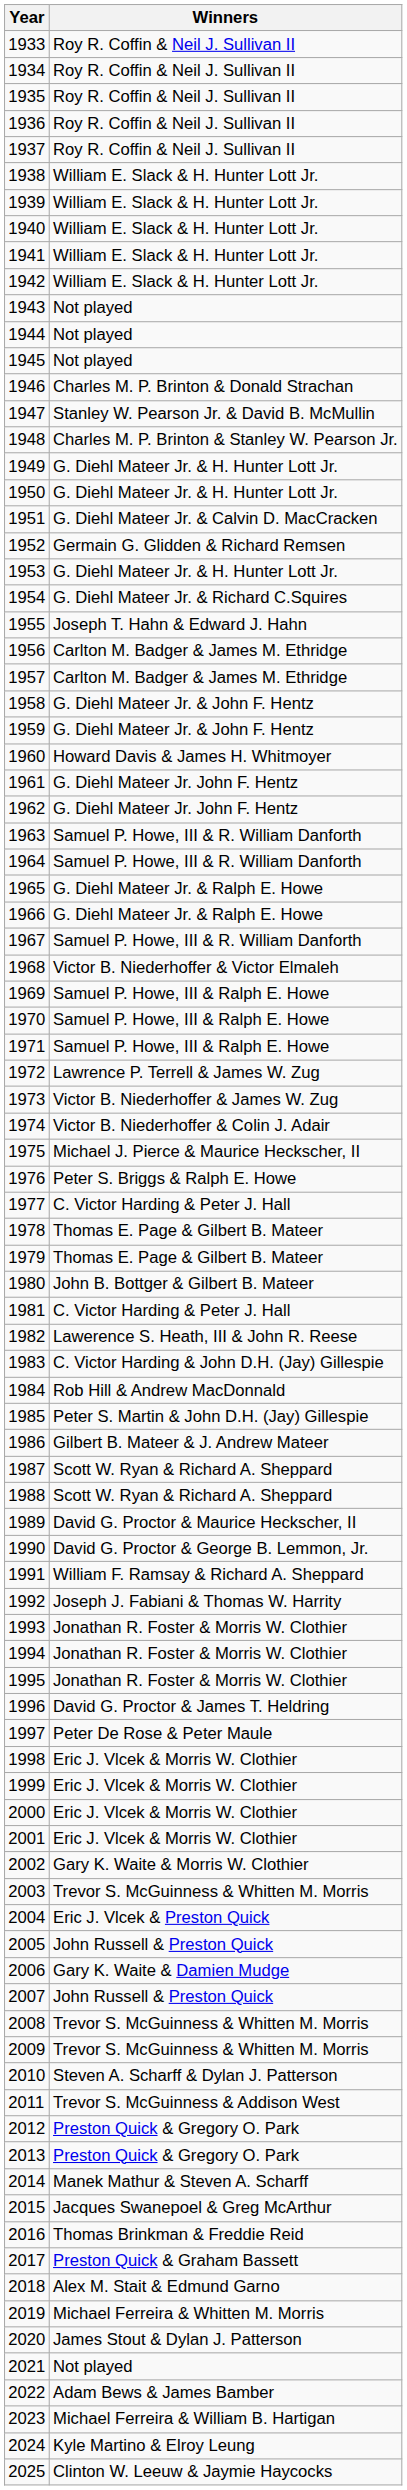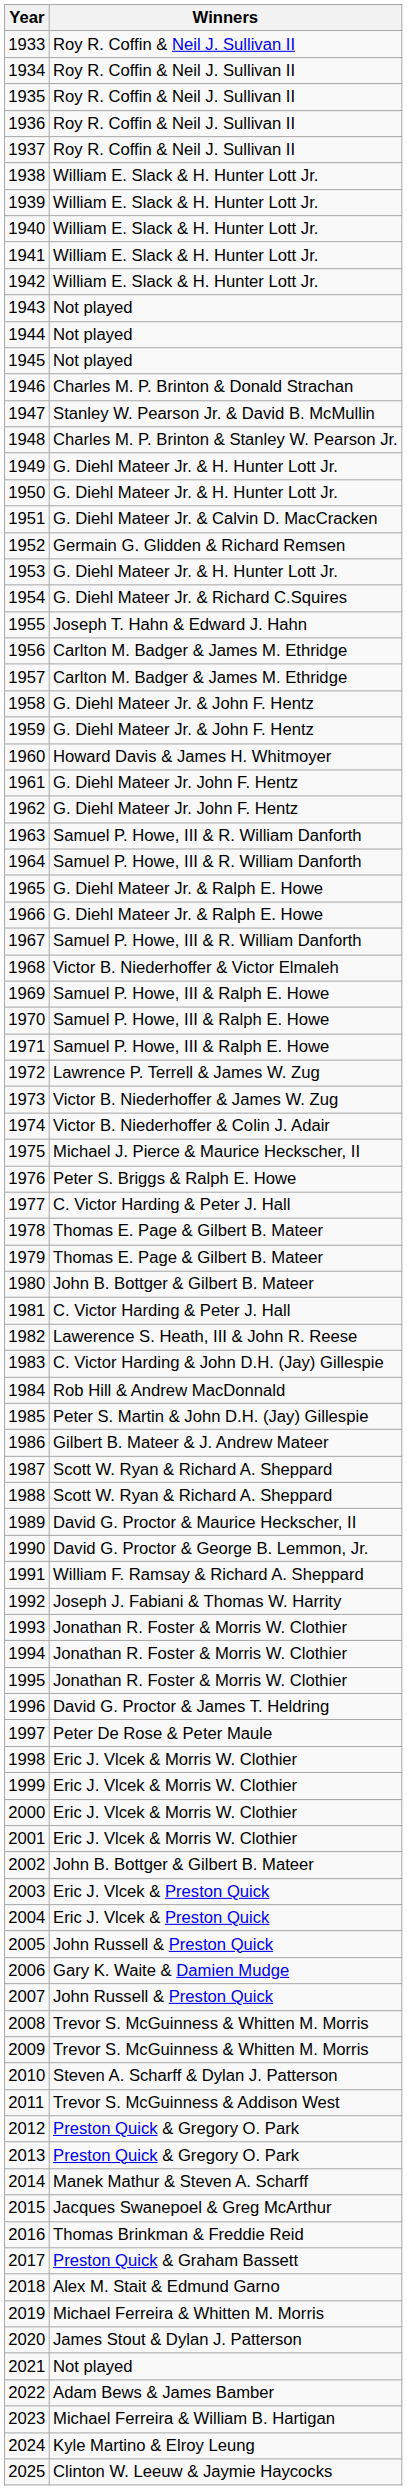 <table class="wikitable">
 <tr>
 <th>Year</th>
 <th>Winners</th>
 </tr>
 <tr>
 <td>1933</td>
 <td>Roy R. Coffin & <a href='#'>Neil J. Sullivan II</a></td>
 </tr>
 <tr>
 <td>1934</td>
 <td>Roy R. Coffin & Neil J. Sullivan II</td>
 </tr>
 <tr>
 <td>1935</td>
 <td>Roy R. Coffin & Neil J. Sullivan II</td>
 </tr>
 <tr>
 <td>1936</td>
 <td>Roy R. Coffin & Neil J. Sullivan II</td>
 </tr>
 <tr>
 <td>1937</td>
 <td>Roy R. Coffin & Neil J. Sullivan II</td>
 </tr>
 <tr>
 <td>1938</td>
 <td>William E. Slack & H. Hunter Lott Jr.</td>
 </tr>
 <tr>
 <td>1939</td>
 <td>William E. Slack & H. Hunter Lott Jr.</td>
 </tr>
 <tr>
 <td>1940</td>
 <td>William E. Slack & H. Hunter Lott Jr.</td>
 </tr>
 <tr>
 <td>1941</td>
 <td>William E. Slack & H. Hunter Lott Jr.</td>
 </tr>
 <tr>
 <td>1942</td>
 <td>William E. Slack & H. Hunter Lott Jr.</td>
 </tr>
 <tr>
 <td>1943</td>
 <td>Not played</td>
 </tr>
 <tr>
 <td>1944</td>
 <td>Not played</td>
 </tr>
 <tr>
 <td>1945</td>
 <td>Not played</td>
 </tr>
 <tr>
 <td>1946</td>
 <td>Charles M. P. Brinton & Donald Strachan</td>
 </tr>
 <tr>
 <td>1947</td>
 <td>Stanley W. Pearson Jr. & David B. McMullin</td>
 </tr>
 <tr>
 <td>1948</td>
 <td>Charles M. P. Brinton & Stanley W. Pearson Jr.</td>
 </tr>
 <tr>
 <td>1949</td>
 <td>G. Diehl Mateer Jr. & H. Hunter Lott Jr.</td>
 </tr>
 <tr>
 <td>1950</td>
 <td>G. Diehl Mateer Jr. & H. Hunter Lott Jr.</td>
 </tr>
 <tr>
 <td>1951</td>
 <td>G. Diehl Mateer Jr. & Calvin D. MacCracken</td>
 </tr>
 <tr>
 <td>1952</td>
 <td>Germain G. Glidden & Richard Remsen</td>
 </tr>
 <tr>
 <td>1953</td>
 <td>G. Diehl Mateer Jr. & H. Hunter Lott Jr.</td>
 </tr>
 <tr>
 <td>1954</td>
 <td>G. Diehl Mateer Jr. & Richard C.Squires</td>
 </tr>
 <tr>
 <td>1955</td>
 <td>Joseph T. Hahn & Edward J. Hahn</td>
 </tr>
 <tr>
 <td>1956</td>
 <td>Carlton M. Badger & James M. Ethridge</td>
 </tr>
 <tr>
 <td>1957</td>
 <td>Carlton M. Badger & James M. Ethridge</td>
 </tr>
 <tr>
 <td>1958</td>
 <td>G. Diehl Mateer Jr. &  John F. Hentz</td>
 </tr>
 <tr>
 <td>1959</td>
 <td>G. Diehl Mateer Jr. &  John F. Hentz</td>
 </tr>
 <tr>
 <td>1960</td>
 <td>Howard Davis & James H. Whitmoyer</td>
 </tr>
 <tr>
 <td>1961</td>
 <td>G. Diehl Mateer Jr. John F. Hentz</td>
 </tr>
 <tr>
 <td>1962</td>
 <td>G. Diehl Mateer Jr. John F. Hentz</td>
 </tr>
 <tr>
 <td>1963</td>
 <td>Samuel P. Howe, III & R. William Danforth</td>
 </tr>
 <tr>
 <td>1964</td>
 <td>Samuel P. Howe, III & R. William Danforth</td>
 </tr>
 <tr>
 <td>1965</td>
 <td>G. Diehl Mateer Jr. & Ralph E. Howe</td>
 </tr>
 <tr>
 <td>1966</td>
 <td>G. Diehl Mateer Jr. & Ralph E. Howe</td>
 </tr>
 <tr>
 <td>1967</td>
 <td>Samuel P. Howe, III & R. William Danforth</td>
 </tr>
 <tr>
 <td>1968</td>
 <td>Victor B. Niederhoffer & Victor Elmaleh</td>
 </tr>
 <tr>
 <td>1969</td>
 <td>Samuel P. Howe, III & Ralph E. Howe</td>
 </tr>
 <tr>
 <td>1970</td>
 <td>Samuel P. Howe, III & Ralph E. Howe</td>
 </tr>
 <tr>
 <td>1971</td>
 <td>Samuel P. Howe, III & Ralph E. Howe</td>
 </tr>
 <tr>
 <td>1972</td>
 <td>Lawrence P. Terrell & James W. Zug</td>
 </tr>
 <tr>
 <td>1973</td>
 <td>Victor B. Niederhoffer & James W. Zug</td>
 </tr>
 <tr>
 <td>1974</td>
 <td>Victor B. Niederhoffer & Colin J. Adair</td>
 </tr>
 <tr>
 <td>1975</td>
 <td>Michael J. Pierce & Maurice Heckscher, II</td>
 </tr>
 <tr>
 <td>1976</td>
 <td>Peter S. Briggs & Ralph E. Howe</td>
 </tr>
 <tr>
 <td>1977</td>
 <td>C. Victor Harding & Peter J. Hall</td>
 </tr>
 <tr>
 <td>1978</td>
 <td>Thomas E. Page & Gilbert B. Mateer</td>
 </tr>
 <tr>
 <td>1979</td>
 <td>Thomas E. Page & Gilbert B. Mateer</td>
 </tr>
 <tr>
 <td>1980</td>
 <td>John B. Bottger & Gilbert B. Mateer</td>
 </tr>
 <tr>
 <td>1981</td>
 <td>C. Victor Harding & Peter J. Hall</td>
 </tr>
 <tr>
 <td>1982</td>
 <td>Lawerence S. Heath, III & John R. Reese</td>
 </tr>
 <tr>
 <td>1983</td>
 <td>C. Victor Harding & John D.H. (Jay) Gillespie</td>
 </tr>
 <tr>
 <td>1984</td>
 <td>Rob Hill & Andrew MacDonnald</td>
 </tr>
 <tr>
 <td>1985</td>
 <td>Peter S. Martin & John D.H. (Jay) Gillespie</td>
 </tr>
 <tr>
 <td>1986</td>
 <td>Gilbert B. Mateer & J. Andrew Mateer</td>
 </tr>
 <tr>
 <td>1987</td>
 <td>Scott W. Ryan & Richard A. Sheppard</td>
 </tr>
 <tr>
 <td>1988</td>
 <td>Scott W. Ryan & Richard A. Sheppard</td>
 </tr>
 <tr>
 <td>1989</td>
 <td>David G. Proctor & Maurice Heckscher, II</td>
 </tr>
 <tr>
 <td>1990</td>
 <td>David G. Proctor & George B. Lemmon, Jr.</td>
 </tr>
 <tr>
 <td>1991</td>
 <td>William F. Ramsay & Richard A. Sheppard</td>
 </tr>
 <tr>
 <td>1992</td>
 <td>Joseph J. Fabiani & Thomas W. Harrity</td>
 </tr>
 <tr>
 <td>1993</td>
 <td>Jonathan R. Foster & Morris W. Clothier</td>
 </tr>
 <tr>
 <td>1994</td>
 <td>Jonathan R. Foster & Morris W. Clothier</td>
 </tr>
 <tr>
 <td>1995</td>
 <td>Jonathan R. Foster & Morris W. Clothier</td>
 </tr>
 <tr>
 <td>1996</td>
 <td>David G. Proctor & James T. Heldring</td>
 </tr>
 <tr>
 <td>1997</td>
 <td>Peter De Rose & Peter Maule</td>
 </tr>
 <tr>
 <td>1998</td>
 <td>Eric J. Vlcek & Morris W. Clothier</td>
 </tr>
 <tr>
 <td>1999</td>
 <td>Eric J. Vlcek & Morris W. Clothier</td>
 </tr>
 <tr>
 <td>2000</td>
 <td>Eric J. Vlcek & Morris W. Clothier</td>
 </tr>
 <tr>
 <td>2001</td>
 <td>Eric J. Vlcek & Morris W. Clothier</td>
 </tr>
 <tr>
 <td>2002</td>
-<td>Gary K. Waite & Morris W. Clothier</td>
+<td>John B. Bottger & Gilbert B. Mateer</td>
 </tr>
 <tr>
 <td>2003</td>
-<td>Trevor S. McGuinness & Whitten M. Morris</td>
+<td>Eric J. Vlcek & <a href='#'>Preston Quick</a></td>
 </tr>
 <tr>
 <td>2004</td>
 <td>Eric J. Vlcek & <a href='#'>Preston Quick</a></td>
 </tr>
 <tr>
 <td>2005</td>
 <td>John Russell & <a href='#'>Preston Quick</a></td>
 </tr>
 <tr>
 <td>2006</td>
 <td>Gary K. Waite & <a href='#'>Damien Mudge</a></td>
 </tr>
 <tr>
 <td>2007</td>
 <td>John Russell & <a href='#'>Preston Quick</a></td>
 </tr>
 <tr>
 <td>2008</td>
 <td>Trevor S. McGuinness & Whitten M. Morris</td>
 </tr>
 <tr>
 <td>2009</td>
 <td>Trevor S. McGuinness & Whitten M. Morris</td>
 </tr>
 <tr>
 <td>2010</td>
 <td>Steven A. Scharff & Dylan J. Patterson</td>
 </tr>
 <tr>
 <td>2011</td>
 <td>Trevor S. McGuinness & Addison West</td>
 </tr>
 <tr>
 <td>2012</td>
 <td><a href='#'>Preston Quick</a> & Gregory O. Park</td>
 </tr>
 <tr>
 <td>2013</td>
 <td><a href='#'>Preston Quick</a> & Gregory O. Park</td>
 </tr>
 <tr>
 <td>2014</td>
 <td>Manek Mathur & Steven A. Scharff</td>
 </tr>
 <tr>
 <td>2015</td>
 <td>Jacques Swanepoel & Greg McArthur</td>
 </tr>
 <tr>
 <td>2016</td>
 <td>Thomas Brinkman & Freddie Reid</td>
 </tr>
 <tr>
 <td>2017</td>
 <td><a href='#'>Preston Quick</a> & Graham Bassett</td>
 </tr>
 <tr>
 <td>2018</td>
 <td>Alex M. Stait & Edmund Garno</td>
 </tr>
 <tr>
 <td>2019</td>
 <td>Michael Ferreira & Whitten M. Morris</td>
 </tr>
 <tr>
 <td>2020</td>
 <td>James Stout & Dylan J. Patterson</td>
 </tr>
 <tr>
 <td>2021</td>
 <td>Not played</td>
 </tr>
 <tr>
 <td>2022</td>
 <td>Adam Bews & James Bamber</td>
 </tr>
 <tr>
 <td>2023</td>
 <td>Michael Ferreira & William B. Hartigan</td>
 </tr>
 <tr>
 <td>2024</td>
 <td>Kyle Martino & Elroy Leung</td>
 </tr>
 <tr>
 <td>2025</td>
 <td>Clinton W. Leeuw & Jaymie Haycocks</td>
 </tr>
 </table>
